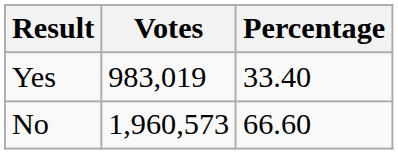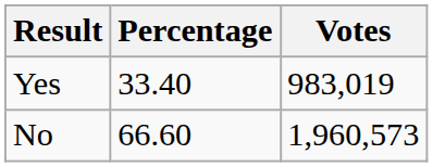 <table class="wikitable">
 <tr>
 <th>Result</th>
+<th>Percentage</th>
 <th>Votes</th>
-<th>Percentage</th>
 </tr>
 <tr>
 <td>Yes</td>
+<td>33.40</td>
 <td>983,019</td>
-<td>33.40</td>
 </tr>
 <tr>
 <td>No</td>
+<td>66.60</td>
 <td>1,960,573</td>
-<td>66.60</td>
 </tr>
 </table>
